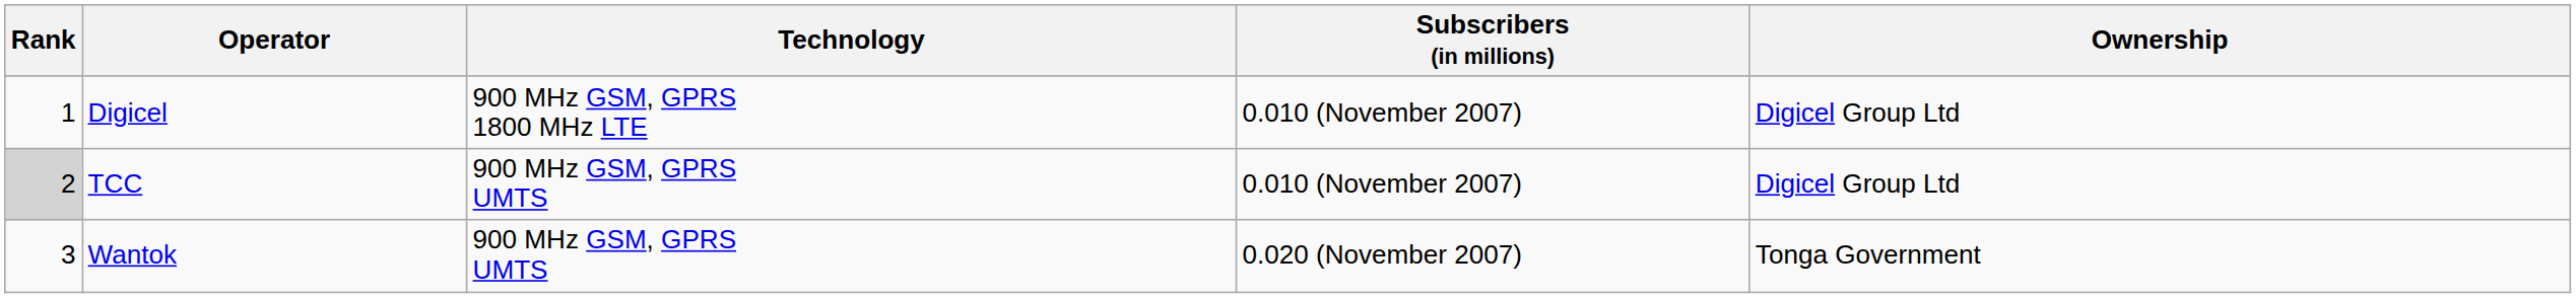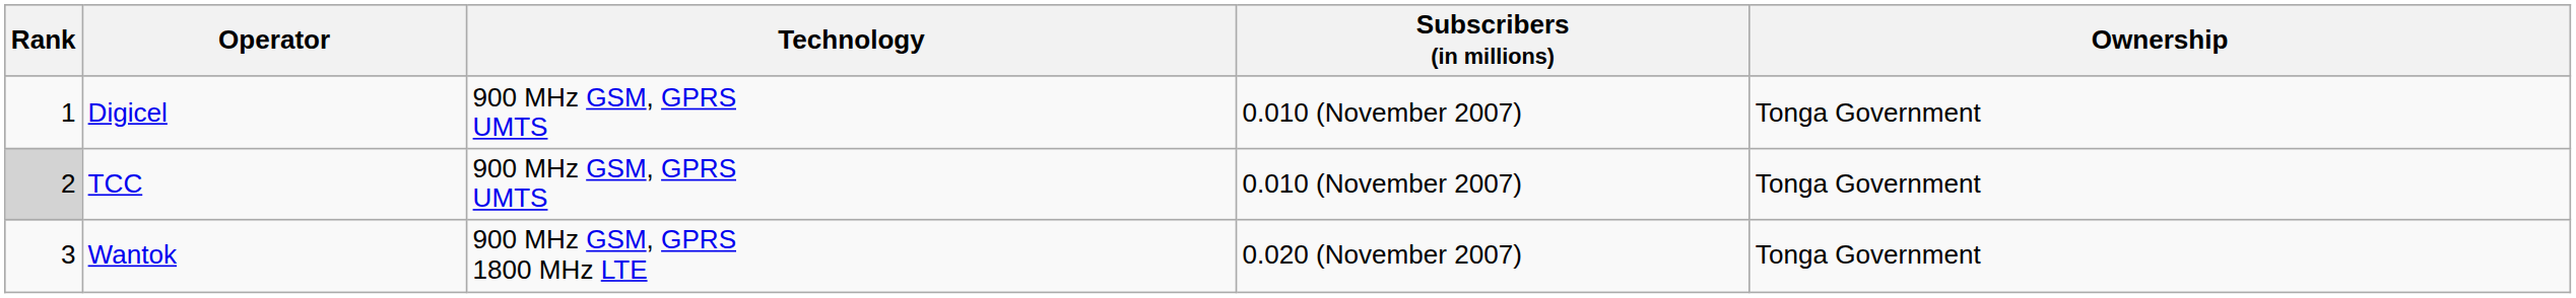 <table class="wikitable">
 <tr>
 <th style="width:3%;">Rank</th>
 <th style="width:15%;">Operator</th>
 <th style="width:30%;">Technology</th>
 <th style="width:20%;">Subscribers<br><small>(in millions)</small></th>
 <th style="width:32%;">Ownership</th>
 </tr>
 <tr>
 <td align=right>1</td>
 <td><a href='#'>Digicel</a></td>
-<td>900 MHz <a href='#'>GSM</a>, <a href='#'>GPRS</a><br>1800 MHz <a href='#'>LTE</a></td>
+<td>900 MHz <a href='#'>GSM</a>, <a href='#'>GPRS</a><br><a href='#'>UMTS</a></td>
 <td>0.010 (November 2007)</td>
-<td><a href='#'>Digicel</a> Group Ltd</td>
+<td>Tonga Government</td>
 </tr>
 <tr>
 <td align=right style="background: lightgrey;">2</td>
 <td><a href='#'>TCC</a></td>
 <td>900 MHz <a href='#'>GSM</a>, <a href='#'>GPRS</a><br><a href='#'>UMTS</a></td>
 <td>0.010 (November 2007)</td>
-<td><a href='#'>Digicel</a> Group Ltd</td>
+<td>Tonga Government</td>
 </tr>
 <tr>
 <td align=right>3</td>
 <td><a href='#'>Wantok</a></td>
-<td>900 MHz <a href='#'>GSM</a>, <a href='#'>GPRS</a><br><a href='#'>UMTS</a></td>
+<td>900 MHz <a href='#'>GSM</a>, <a href='#'>GPRS</a><br>1800 MHz <a href='#'>LTE</a></td>
 <td>0.020 (November 2007)</td>
 <td>Tonga Government</td>
 </tr>
 </table>
